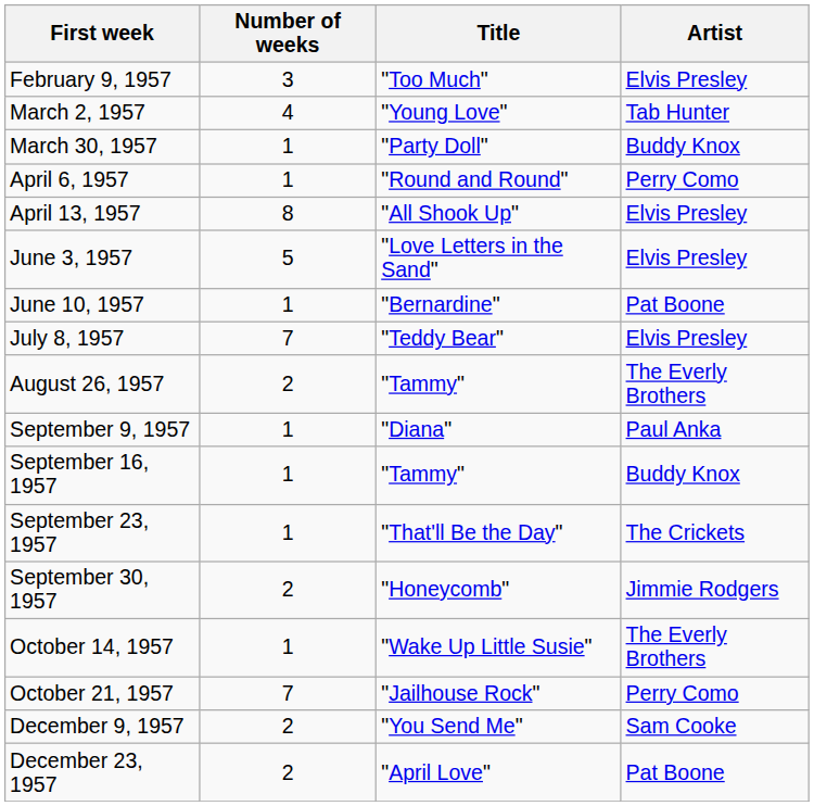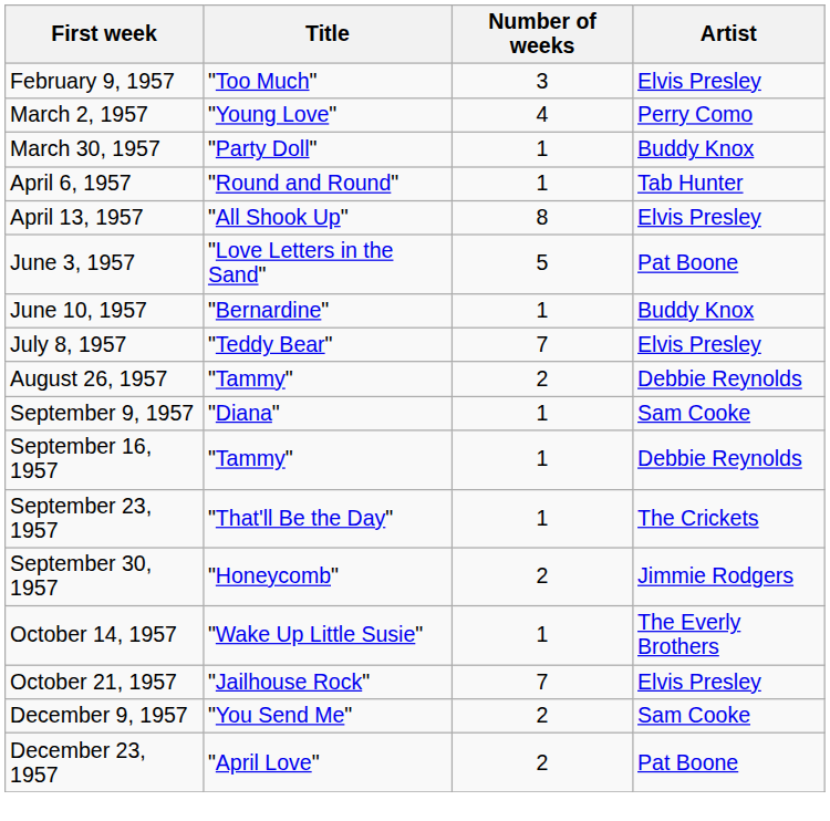 <table class="wikitable">
 <tr>
 <th>First week</th>
+<th>Title</th>
 <th>Number of weeks</th>
-<th>Title</th>
 <th>Artist</th>
 </tr>
 <tr>
 <td>February 9, 1957</td>
+<td>"<a href='#'>Too Much</a>"</td>
 <td style="text-align:center;">3</td>
-<td>"<a href='#'>Too Much</a>"</td>
 <td><a href='#'>Elvis Presley</a></td>
 </tr>
 <tr>
 <td>March 2, 1957</td>
+<td>"<a href='#'>Young Love</a>"</td>
 <td style="text-align:center;">4</td>
-<td>"<a href='#'>Young Love</a>"</td>
-<td><a href='#'>Tab Hunter</a></td>
+<td><a href='#'>Perry Como</a></td>
 </tr>
 <tr>
 <td>March 30, 1957</td>
+<td>"<a href='#'>Party Doll</a>"</td>
 <td style="text-align:center;">1</td>
-<td>"<a href='#'>Party Doll</a>"</td>
 <td><a href='#'>Buddy Knox</a></td>
 </tr>
 <tr>
 <td>April 6, 1957</td>
+<td>"<a href='#'>Round and Round</a>"</td>
 <td style="text-align:center;">1</td>
-<td>"<a href='#'>Round and Round</a>"</td>
-<td><a href='#'>Perry Como</a></td>
+<td><a href='#'>Tab Hunter</a></td>
 </tr>
 <tr>
 <td>April 13, 1957</td>
+<td>"<a href='#'>All Shook Up</a>"</td>
 <td style="text-align:center;">8</td>
-<td>"<a href='#'>All Shook Up</a>"</td>
 <td><a href='#'>Elvis Presley</a></td>
 </tr>
 <tr>
 <td>June 3, 1957</td>
+<td>"<a href='#'>Love Letters in the Sand</a>"</td>
 <td style="text-align:center;">5</td>
-<td>"<a href='#'>Love Letters in the Sand</a>"</td>
-<td><a href='#'>Elvis Presley</a></td>
+<td><a href='#'>Pat Boone</a></td>
 </tr>
 <tr>
 <td>June 10, 1957</td>
+<td>"<a href='#'>Bernardine</a>"</td>
 <td style="text-align:center;">1</td>
-<td>"<a href='#'>Bernardine</a>"</td>
-<td><a href='#'>Pat Boone</a></td>
+<td><a href='#'>Buddy Knox</a></td>
 </tr>
 <tr>
 <td>July 8, 1957</td>
+<td>"<a href='#'>Teddy Bear</a>"</td>
 <td style="text-align:center;">7</td>
-<td>"<a href='#'>Teddy Bear</a>"</td>
 <td><a href='#'>Elvis Presley</a></td>
 </tr>
 <tr>
 <td>August 26, 1957</td>
+<td>"<a href='#'>Tammy</a>"</td>
 <td style="text-align:center;">2</td>
-<td>"<a href='#'>Tammy</a>"</td>
-<td><a href='#'>The Everly Brothers</a></td>
+<td><a href='#'>Debbie Reynolds</a></td>
 </tr>
 <tr>
 <td>September 9, 1957</td>
+<td>"<a href='#'>Diana</a>"</td>
 <td style="text-align:center;">1</td>
-<td>"<a href='#'>Diana</a>"</td>
-<td><a href='#'>Paul Anka</a></td>
+<td><a href='#'>Sam Cooke</a></td>
 </tr>
 <tr>
 <td>September 16, 1957</td>
+<td>"<a href='#'>Tammy</a>"</td>
 <td style="text-align:center;">1</td>
-<td>"<a href='#'>Tammy</a>"</td>
-<td><a href='#'>Buddy Knox</a></td>
+<td><a href='#'>Debbie Reynolds</a></td>
 </tr>
 <tr>
 <td>September 23, 1957</td>
+<td>"<a href='#'>That'll Be the Day</a>"</td>
 <td style="text-align:center;">1</td>
-<td>"<a href='#'>That'll Be the Day</a>"</td>
 <td><a href='#'>The Crickets</a></td>
 </tr>
 <tr>
 <td>September 30, 1957</td>
+<td>"<a href='#'>Honeycomb</a>"</td>
 <td style="text-align:center;">2</td>
-<td>"<a href='#'>Honeycomb</a>"</td>
 <td><a href='#'>Jimmie Rodgers</a></td>
 </tr>
 <tr>
 <td>October 14, 1957</td>
+<td>"<a href='#'>Wake Up Little Susie</a>"</td>
 <td style="text-align:center;">1</td>
-<td>"<a href='#'>Wake Up Little Susie</a>"</td>
 <td><a href='#'>The Everly Brothers</a></td>
 </tr>
 <tr>
 <td>October 21, 1957</td>
+<td>"<a href='#'>Jailhouse Rock</a>"</td>
 <td style="text-align:center;">7</td>
-<td>"<a href='#'>Jailhouse Rock</a>"</td>
-<td><a href='#'>Perry Como</a></td>
+<td><a href='#'>Elvis Presley</a></td>
 </tr>
 <tr>
 <td>December 9, 1957</td>
+<td>"<a href='#'>You Send Me</a>"</td>
 <td style="text-align:center;">2</td>
-<td>"<a href='#'>You Send Me</a>"</td>
 <td><a href='#'>Sam Cooke</a></td>
 </tr>
 <tr>
 <td>December 23, 1957</td>
+<td>"<a href='#'>April Love</a>"</td>
 <td style="text-align:center;">2</td>
-<td>"<a href='#'>April Love</a>"</td>
 <td><a href='#'>Pat Boone</a></td>
 </tr>
 </table>
